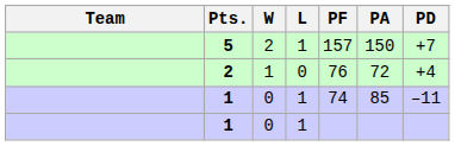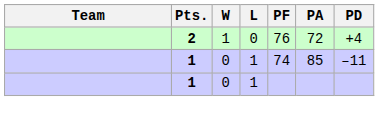 <table class=wikitable>
 <tr>
 <th width=150px>Team</th>
 <th width=30px>Pts.</th>
 <th width=20px>W</th>
 <th width=20px>L</th>
 <th width=20px>PF</th>
 <th width=30px>PA</th>
 <th width=30px>PD</th>
-</tr>
-<tr align=center bgcolor=#ccffcc>
-<td align=left></td>
-<td><strong>5</strong></td>
-<td>2</td>
-<td>1</td>
-<td>157</td>
-<td>150</td>
-<td>+7</td>
 </tr>
 <tr align=center bgcolor=#ccffcc>
 <td align=left></td>
 <td><strong>2</strong></td>
 <td>1</td>
 <td>0</td>
 <td>76</td>
 <td>72</td>
 <td>+4</td>
 </tr>
 <tr align=center bgcolor=#ccccff>
 <td align=left></td>
 <td><strong>1</strong></td>
 <td>0</td>
 <td>1</td>
 <td>74</td>
 <td>85</td>
 <td>–11</td>
 </tr>
 <tr align=center bgcolor=#ccccff>
 <td align=left></td>
 <td><strong>1</strong></td>
 <td>0</td>
 <td>1</td>
 <td></td>
 <td></td>
 <td></td>
 </tr>
 </table>
